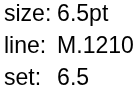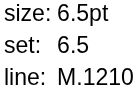 <table style="margin-left:40px;">
 <tr>
 <td>size:</td>
 <td>6.5pt</td>
 </tr>
 <tr>
+<td>set:</td>
+<td>6.5</td>
+</tr>
+<tr>
 <td>line:</td>
 <td>M.1210</td>
 </tr>
-<tr>
-<td>set:</td>
-<td>6.5</td>
-</tr>
 </table>
